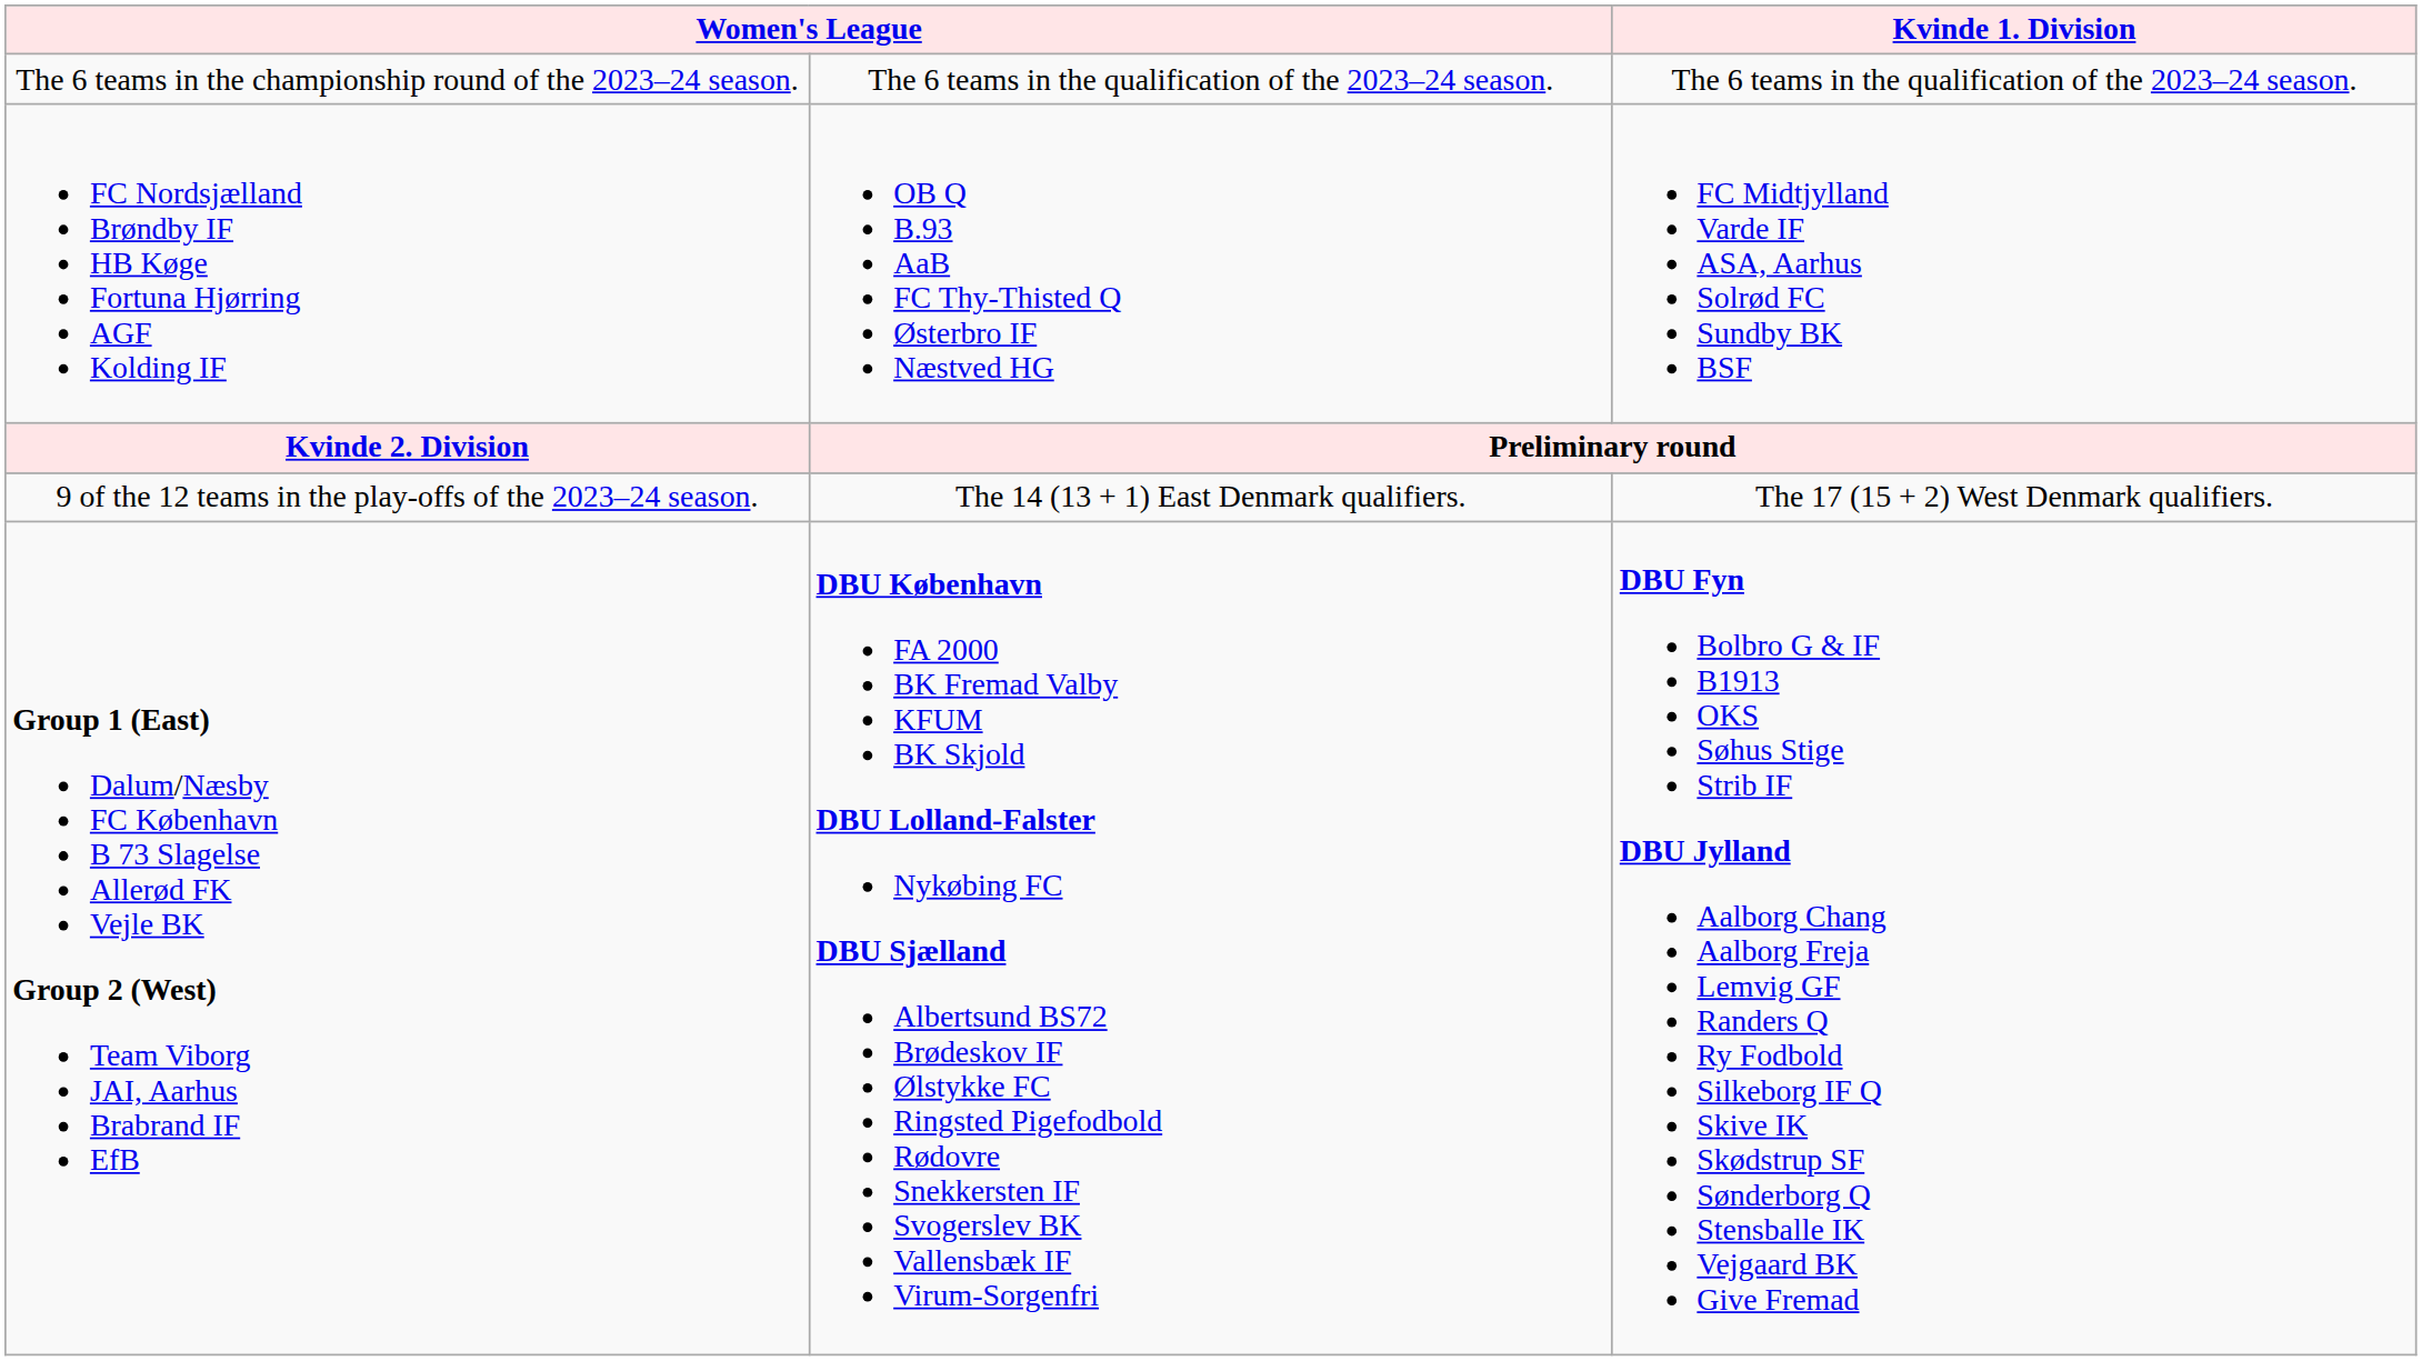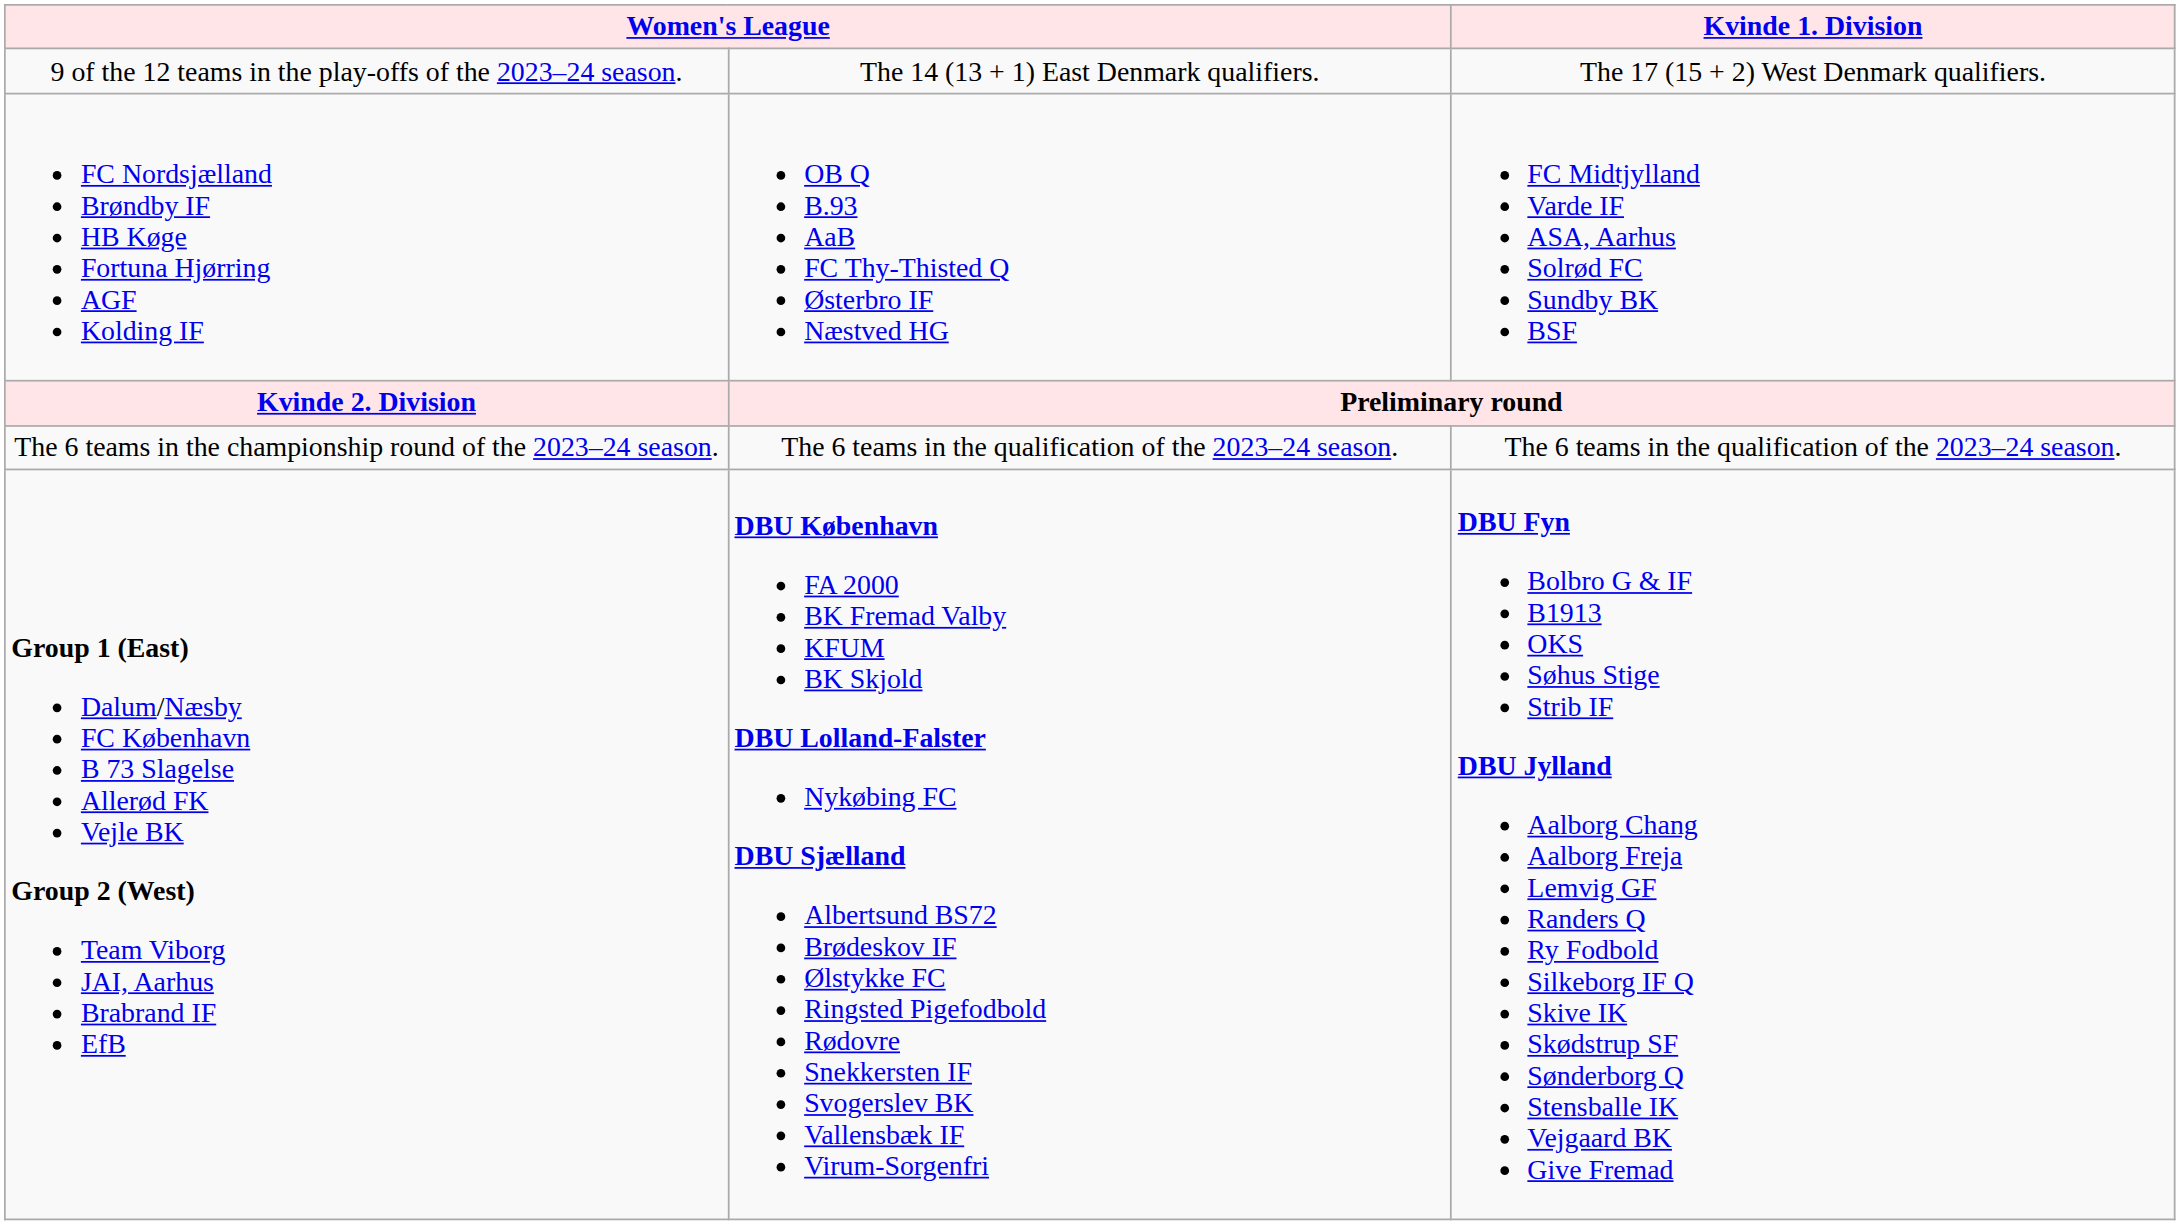 <table class="wikitable toptextcells">
 <tr style="background-color:#FFE5E7; text-align:center">
 <td colspan="2"><strong><a href='#'>Women's League</a></strong></td>
 <td><strong><a href='#'>Kvinde 1. Division</a></strong></td>
 </tr>
 <tr style="text-align:center">
-<td style="width:33%">The 6 teams in the championship round of the <a href='#'>2023–24 season</a>.</td>
-<td style="width:33%">The 6 teams in the qualification of the <a href='#'>2023–24 season</a>.</td>
-<td style="width:33%">The 6 teams in the qualification of the <a href='#'>2023–24 season</a>.</td>
+<td>9 of the 12 teams in the play-offs of the <a href='#'>2023–24 season</a>.</td>
+<td>The 14 (13 + 1) East Denmark qualifiers.</td>
+<td>The 17 (15 + 2) West Denmark qualifiers.</td>
 </tr>
 <tr>
 <td><br><ul><li><a href='#'>FC Nordsjælland</a></li><li><a href='#'>Brøndby IF</a></li><li><a href='#'>HB Køge</a></li><li><a href='#'>Fortuna Hjørring</a></li><li><a href='#'>AGF</a></li><li><a href='#'>Kolding IF</a></li></ul></td>
 <td><br><ul><li><a href='#'>OB Q</a></li><li><a href='#'>B.93</a></li><li><a href='#'>AaB</a></li><li><a href='#'>FC Thy-Thisted Q</a></li><li><a href='#'>Østerbro IF</a></li><li><a href='#'>Næstved HG</a></li></ul></td>
 <td><br><ul><li><a href='#'>FC Midtjylland</a></li><li><a href='#'>Varde IF</a></li><li><a href='#'>ASA, Aarhus</a></li><li><a href='#'>Solrød FC</a></li><li><a href='#'>Sundby BK</a></li><li><a href='#'>BSF</a></li></ul></td>
 </tr>
 <tr style="background-color:#FFE5E7; text-align:center">
 <td><strong><a href='#'>Kvinde 2. Division</a></strong></td>
 <td colspan="2"><strong>Preliminary round</strong></td>
 </tr>
 <tr style="text-align:center">
-<td>9 of the 12 teams in the play-offs of the <a href='#'>2023–24 season</a>.</td>
-<td>The 14 (13 + 1) East Denmark qualifiers.</td>
-<td>The 17 (15 + 2) West Denmark qualifiers.</td>
+<td style="width:33%">The 6 teams in the championship round of the <a href='#'>2023–24 season</a>.</td>
+<td style="width:33%">The 6 teams in the qualification of the <a href='#'>2023–24 season</a>.</td>
+<td style="width:33%">The 6 teams in the qualification of the <a href='#'>2023–24 season</a>.</td>
 </tr>
 <tr>
 <td><br><strong>Group 1 (East)</strong><ul><li><a href='#'>Dalum</a>/<a href='#'>Næsby</a></li><li><a href='#'>FC København</a></li><li><a href='#'>B 73 Slagelse</a></li><li><a href='#'>Allerød FK</a></li><li><a href='#'>Vejle BK</a></li></ul><strong>Group 2 (West)</strong><ul><li><a href='#'>Team Viborg</a></li><li><a href='#'>JAI, Aarhus</a></li><li><a href='#'>Brabrand IF</a></li><li><a href='#'>EfB</a> </li></ul></td>
 <td><br><strong><a href='#'>DBU København</a></strong><ul><li><a href='#'>FA 2000</a></li><li><a href='#'>BK Fremad Valby</a></li><li><a href='#'>KFUM</a></li><li><a href='#'>BK Skjold</a></li></ul><strong><a href='#'>DBU Lolland-Falster</a></strong><ul><li><a href='#'>Nykøbing FC</a></li></ul><strong><a href='#'>DBU Sjælland</a></strong><ul><li><a href='#'>Albertsund BS72</a></li><li><a href='#'>Brødeskov IF</a></li><li><a href='#'>Ølstykke FC</a></li><li><a href='#'>Ringsted Pigefodbold</a></li><li><a href='#'>Rødovre</a></li><li><a href='#'>Snekkersten IF</a></li><li><a href='#'>Svogerslev BK</a></li><li><a href='#'>Vallensbæk IF</a></li><li><a href='#'>Virum-Sorgenfri</a></li></ul></td>
 <td><br><strong><a href='#'>DBU Fyn</a></strong><ul><li><a href='#'>Bolbro G & IF</a></li><li><a href='#'>B1913</a></li><li><a href='#'>OKS</a></li><li><a href='#'>Søhus Stige</a></li><li><a href='#'>Strib IF</a></li></ul><strong><a href='#'>DBU Jylland</a></strong><ul><li><a href='#'>Aalborg Chang</a></li><li><a href='#'>Aalborg Freja</a></li><li><a href='#'>Lemvig GF</a></li><li><a href='#'>Randers Q</a></li><li><a href='#'>Ry Fodbold</a></li><li><a href='#'>Silkeborg IF Q</a></li><li><a href='#'>Skive IK</a></li><li><a href='#'>Skødstrup SF</a></li><li><a href='#'>Sønderborg Q</a></li><li><a href='#'>Stensballe IK</a></li><li><a href='#'>Vejgaard BK</a></li><li><a href='#'>Give Fremad</a></li></ul></td>
 </tr>
 </table>
